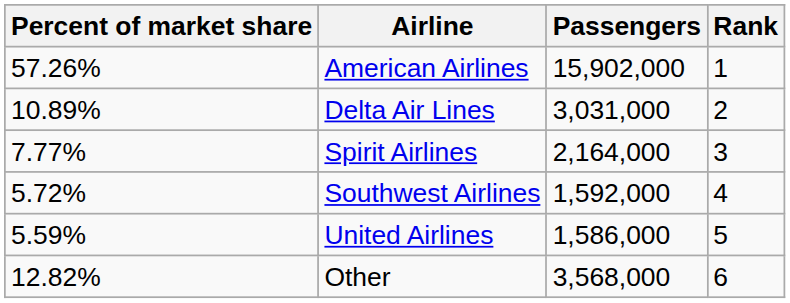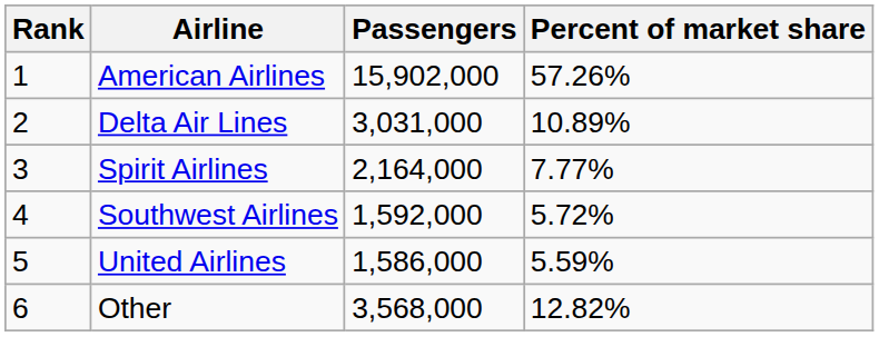 <table class="wikitable" style="font-size: 95%" width= align=>
 <tr>
-<th>Percent of market share</th>
+<th>Rank</th>
 <th>Airline</th>
 <th>Passengers</th>
-<th>Rank</th>
+<th>Percent of market share</th>
 </tr>
 <tr>
-<td>57.26%</td>
+<td>1</td>
 <td><a href='#'>American Airlines</a></td>
 <td>15,902,000</td>
-<td>1</td>
+<td>57.26%</td>
 </tr>
 <tr>
-<td>10.89%</td>
+<td>2</td>
 <td><a href='#'>Delta Air Lines</a></td>
 <td>3,031,000</td>
-<td>2</td>
+<td>10.89%</td>
 </tr>
 <tr>
-<td>7.77%</td>
+<td>3</td>
 <td><a href='#'>Spirit Airlines</a></td>
 <td>2,164,000</td>
-<td>3</td>
+<td>7.77%</td>
 </tr>
 <tr>
-<td>5.72%</td>
+<td>4</td>
 <td><a href='#'>Southwest Airlines</a></td>
 <td>1,592,000</td>
-<td>4</td>
+<td>5.72%</td>
 </tr>
 <tr>
-<td>5.59%</td>
+<td>5</td>
 <td><a href='#'>United Airlines</a></td>
 <td>1,586,000</td>
-<td>5</td>
+<td>5.59%</td>
 </tr>
 <tr>
-<td>12.82%</td>
+<td>6</td>
 <td>Other</td>
 <td>3,568,000</td>
-<td>6</td>
+<td>12.82%</td>
 </tr>
 </table>
